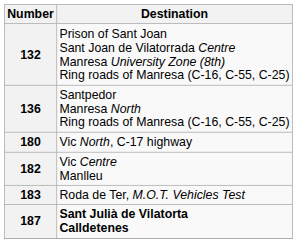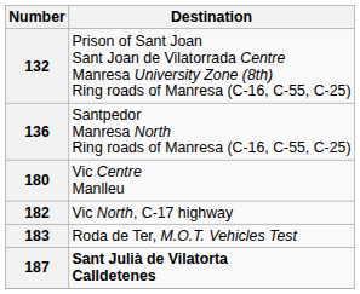 <table class="wikitable">
 <tr>
 <th>Number</th>
 <th>Destination</th>
 </tr>
 <tr>
 <th> 132</th>
 <td>Prison of Sant Joan<br>Sant Joan de Vilatorrada <em>Centre</em><br>Manresa <em>University Zone (8th)</em><br>Ring roads of Manresa (C-16, C-55, C-25)</td>
 </tr>
 <tr>
 <th> 136</th>
 <td>Santpedor<br>Manresa <em>North</em><br>Ring roads of Manresa (C-16, C-55, C-25)</td>
 </tr>
 <tr>
 <th> 180</th>
-<td>Vic <em>North</em>, C-17 highway</td>
+<td>Vic <em>Centre</em><br>Manlleu</td>
 </tr>
 <tr>
 <th> 182</th>
-<td>Vic <em>Centre</em><br>Manlleu</td>
+<td>Vic <em>North</em>, C-17 highway</td>
 </tr>
 <tr>
 <th> 183</th>
 <td>Roda de Ter, <em>M.O.T. Vehicles Test</em></td>
 </tr>
 <tr>
 <th> 187</th>
 <td><strong>Sant Julià de Vilatorta<br>Calldetenes</strong></td>
 </tr>
 <tr>
 </tr>
 </table>
